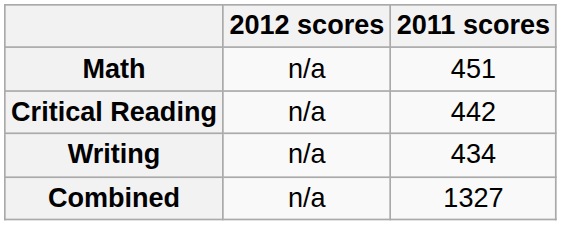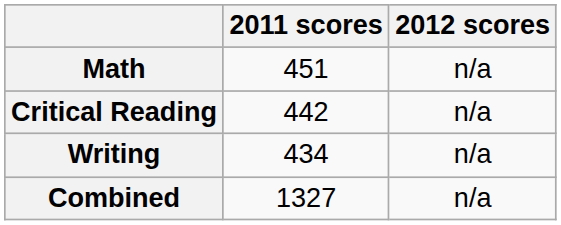 <table class="wikitable" style="text-align:center">
 <tr>
 <th></th>
+<th>2011 scores</th>
 <th>2012 scores</th>
-<th>2011 scores</th>
 </tr>
 <tr>
 <th>Math</th>
+<td>451</td>
 <td>n/a</td>
-<td>451</td>
 </tr>
 <tr>
 <th>Critical Reading</th>
+<td>442</td>
 <td>n/a</td>
-<td>442</td>
 </tr>
 <tr>
 <th>Writing</th>
+<td>434</td>
 <td>n/a</td>
-<td>434</td>
 </tr>
 <tr>
 <th>Combined</th>
+<td>1327</td>
 <td>n/a</td>
-<td>1327</td>
 </tr>
 </table>
